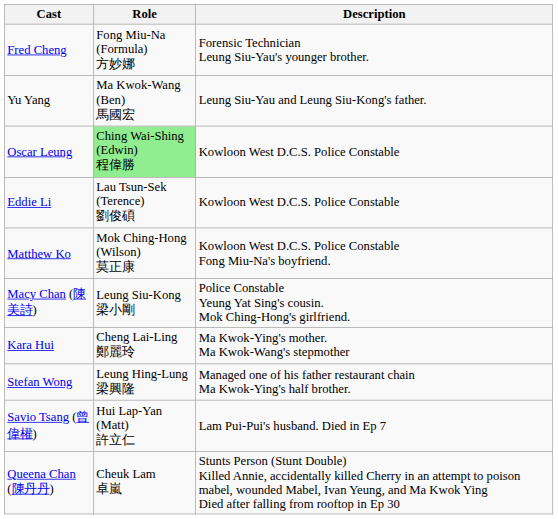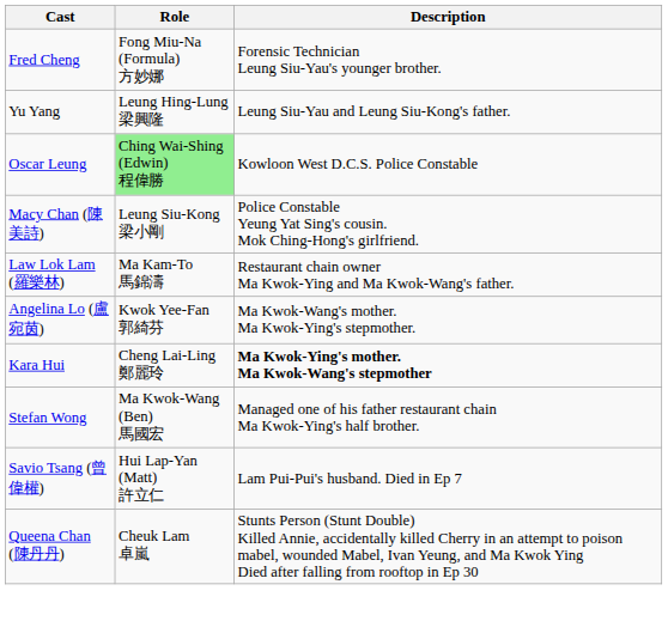 <table class="wikitable" width="55%">
 <tr>
 <th>Cast</th>
 <th>Role</th>
 <th>Description</th>
 </tr>
 <tr>
 <td><a href='#'>Fred Cheng</a></td>
 <td>Fong Miu-Na (Formula) <br> 方妙娜</td>
 <td>Forensic Technician <br> Leung Siu-Yau's younger brother.</td>
 </tr>
 <tr>
 <td>Yu Yang</td>
-<td>Ma Kwok-Wang (Ben) <br> 馬國宏</td>
+<td>Leung Hing-Lung <br> 梁興隆</td>
 <td>Leung Siu-Yau and Leung Siu-Kong's father.</td>
 </tr>
 <tr>
 <td><a href='#'>Oscar Leung</a></td>
 <td style="background: lightgreen;">Ching Wai-Shing (Edwin) <br> 程偉勝</td>
 <td>Kowloon West D.C.S. Police Constable</td>
 </tr>
 <tr>
-<td><a href='#'>Eddie Li</a></td>
-<td>Lau Tsun-Sek (Terence) <br> 劉俊碩</td>
-<td>Kowloon West D.C.S. Police Constable</td>
-</tr>
-<tr>
-<td><a href='#'>Matthew Ko</a></td>
-<td>Mok Ching-Hong (Wilson) <br> 莫正康</td>
-<td>Kowloon West D.C.S. Police Constable <br> Fong Miu-Na's boyfriend.</td>
-</tr>
-<tr>
 <td><a href='#'>Macy Chan</a> (<a href='#'>陳美詩</a>)</td>
 <td>Leung Siu-Kong <br> 梁小剛</td>
 <td>Police Constable <br> Yeung Yat Sing's cousin. <br> Mok Ching-Hong's girlfriend.</td>
 </tr>
 <tr>
+<td><a href='#'>Law Lok Lam</a> (<a href='#'>羅樂林</a>)</td>
+<td>Ma Kam-To <br> 馬錦濤</td>
+<td>Restaurant chain owner <br> Ma Kwok-Ying and Ma Kwok-Wang's father.</td>
+</tr>
+<tr>
+<td><a href='#'>Angelina Lo</a> (<a href='#'>盧宛茵</a>)</td>
+<td>Kwok Yee-Fan <br> 郭綺芬</td>
+<td>Ma Kwok-Wang's mother. <br> Ma Kwok-Ying's stepmother.</td>
+</tr>
+<tr>
 <td><a href='#'>Kara Hui</a></td>
 <td>Cheng Lai-Ling <br> 鄭麗玲</td>
-<td>Ma Kwok-Ying's mother. <br> Ma Kwok-Wang's stepmother</td>
+<td><strong>Ma Kwok-Ying's mother. <br> Ma Kwok-Wang's stepmother</strong></td>
 </tr>
 <tr>
 <td><a href='#'>Stefan Wong</a></td>
-<td>Leung Hing-Lung <br> 梁興隆</td>
+<td>Ma Kwok-Wang (Ben) <br> 馬國宏</td>
 <td>Managed one of his father restaurant chain <br> Ma Kwok-Ying's  half brother.</td>
 </tr>
 <tr>
 <td><a href='#'>Savio Tsang</a> (<a href='#'>曾偉權</a>)</td>
 <td>Hui Lap-Yan (Matt) <br> 許立仁</td>
 <td>Lam Pui-Pui's husband. Died in Ep 7</td>
 </tr>
 <tr>
 <td><a href='#'>Queena Chan</a> (<a href='#'>陳丹丹</a>)</td>
 <td>Cheuk Lam <br> 卓嵐</td>
 <td>Stunts Person (Stunt Double)<br> Killed Annie, accidentally killed Cherry in an attempt to poison mabel, wounded Mabel, Ivan Yeung, and Ma Kwok Ying <br> Died after falling from rooftop in Ep 30</td>
 </tr>
 </table>
